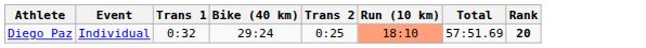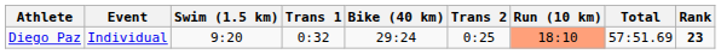 <table class="wikitable" border="1">
 <tr>
 <th>Athlete</th>
 <th>Event</th>
+<th>Swim (1.5 km)</th>
 <th>Trans 1</th>
 <th>Bike (40 km)</th>
 <th>Trans 2</th>
 <th>Run (10 km)</th>
 <th>Total</th>
 <th>Rank</th>
 </tr>
 <tr>
 <td><a href='#'>Diego Paz</a></td>
 <td><a href='#'>Individual</a></td>
+<td align=center>9:20</td>
 <td align=center>0:32</td>
 <td align=center>29:24</td>
 <td align=center>0:25</td>
 <td align=center style="background: lightsalmon;">18:10</td>
 <td align=center>57:51.69</td>
-<td align=center><strong>20</strong></td>
+<td align=center><strong>23</strong></td>
 </tr>
 </table>
